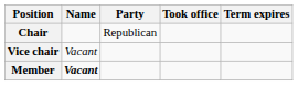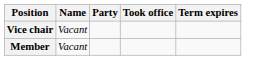 <table class="wikitable sortable" style="text-align:center">
 <tr>
 <th>Position</th>
 <th>Name</th>
 <th>Party</th>
 <th>Took office</th>
 <th>Term expires</th>
-</tr>
-<tr>
-<th>Chair</th>
-<td></td>
-<td>Republican</td>
-<td></td>
-<td></td>
 </tr>
 <tr>
 <th>Vice chair</th>
 <td><em>Vacant</em></td>
 <td></td>
 <td></td>
 <td></td>
 </tr>
 <tr>
 <th>Member</th>
-<td><strong><em>Vacant</em></strong></td>
+<td><em>Vacant</em></td>
 <td></td>
 <td></td>
 <td></td>
 </tr>
 </table>
